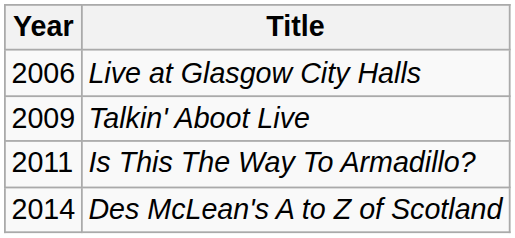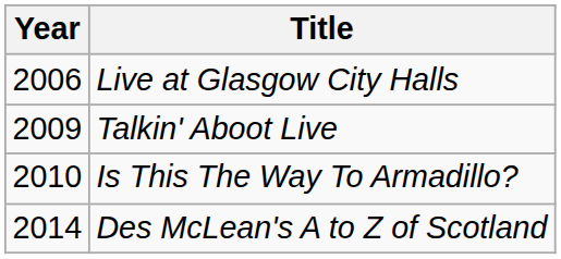 <table class="wikitable">
 <tr>
 <th>Year</th>
 <th>Title</th>
 </tr>
 <tr>
 <td>2006</td>
 <td><em>Live at Glasgow City Halls</em></td>
 </tr>
 <tr>
 <td>2009</td>
 <td><em>Talkin' Aboot Live</em></td>
 </tr>
 <tr>
-<td>2011</td>
+<td>2010</td>
 <td><em>Is This The Way To Armadillo?</em></td>
 </tr>
 <tr>
 <td>2014</td>
 <td><em>Des McLean's A to Z of Scotland</em></td>
 </tr>
 </table>
